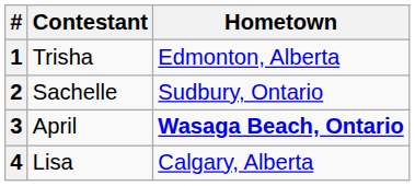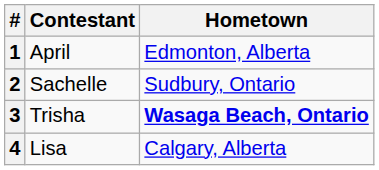 <table class="wikitable">
 <tr>
 <th>#</th>
 <th>Contestant</th>
 <th>Hometown</th>
 </tr>
 <tr>
 <th>1</th>
-<td>Trisha</td>
+<td>April</td>
 <td><a href='#'>Edmonton, Alberta</a></td>
 </tr>
 <tr>
 <th>2</th>
 <td>Sachelle</td>
 <td><a href='#'>Sudbury, Ontario</a></td>
 </tr>
 <tr>
 <th>3</th>
-<td>April</td>
+<td>Trisha</td>
 <td><strong><a href='#'>Wasaga Beach, Ontario</a></strong></td>
 </tr>
 <tr>
 <th>4</th>
 <td>Lisa</td>
 <td><a href='#'>Calgary, Alberta</a></td>
 </tr>
 </table>
